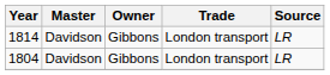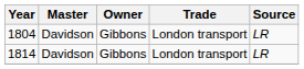 <table class=" wikitable">
 <tr>
 <th>Year</th>
 <th>Master</th>
 <th>Owner</th>
 <th>Trade</th>
 <th>Source</th>
 </tr>
 <tr>
-<td>1814</td>
+<td>1804</td>
 <td>Davidson</td>
 <td>Gibbons</td>
 <td>London transport</td>
 <td><em>LR</em></td>
 </tr>
 <tr>
-<td>1804</td>
+<td>1814</td>
 <td>Davidson</td>
 <td>Gibbons</td>
 <td>London transport</td>
 <td><em>LR</em></td>
 </tr>
 <tr>
 </tr>
 </table>
